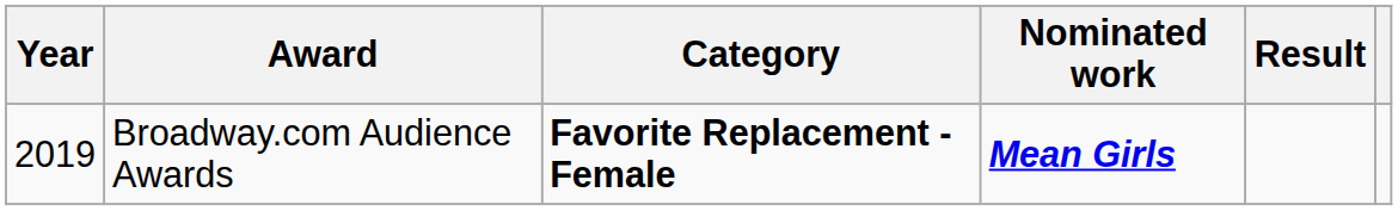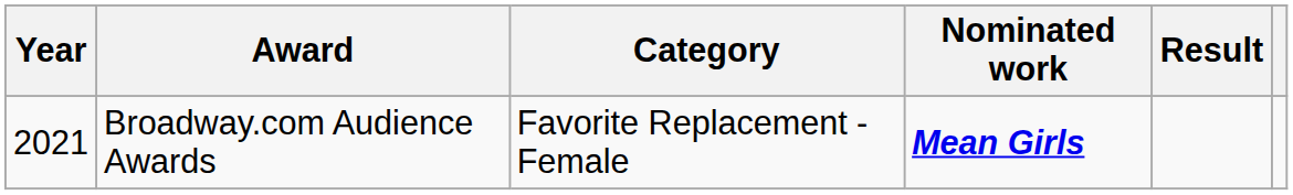 <table class="wikitable sortable">
 <tr>
 <th>Year</th>
 <th>Award</th>
 <th>Category</th>
 <th>Nominated work</th>
 <th>Result</th>
 <th></th>
 </tr>
 <tr>
-<td>2019</td>
+<td>2021</td>
 <td>Broadway.com Audience Awards</td>
-<td><strong>Favorite Replacement - Female</strong></td>
+<td>Favorite Replacement - Female</td>
 <td><strong><em><a href='#'>Mean Girls</a></em></strong></td>
 <td></td>
 <td></td>
 </tr>
 </table>
